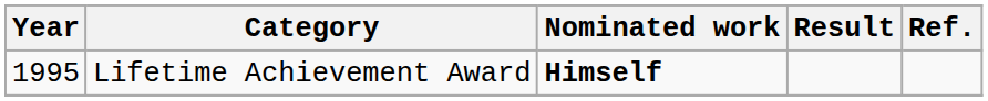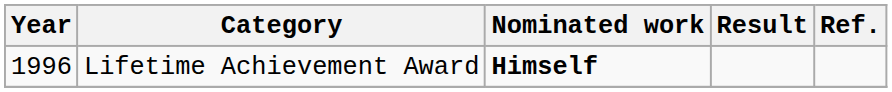 <table class="wikitable sortable">
 <tr>
 <th>Year</th>
 <th>Category</th>
 <th>Nominated work</th>
 <th>Result</th>
 <th>Ref.</th>
 </tr>
 <tr>
-<td>1995</td>
+<td>1996</td>
 <td>Lifetime Achievement Award</td>
 <td><strong>Himself</strong></td>
 <td></td>
 <td></td>
 </tr>
 <tr>
 </tr>
 </table>
